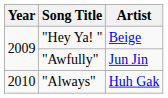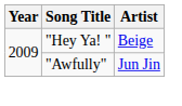 <table class="wikitable sortable">
 <tr>
 <th scope="col">Year</th>
 <th scope="col">Song Title</th>
 <th scope="col">Artist</th>
 </tr>
 <tr>
 <td rowspan="2">2009</td>
 <td>"Hey Ya! "</td>
 <td><a href='#'>Beige</a></td>
 </tr>
 <tr>
 <td> "Awfully"</td>
 <td><a href='#'>Jun Jin</a></td>
 </tr>
-<tr>
-<td>2010</td>
-<td> "Always"</td>
-<td><a href='#'>Huh Gak</a></td>
-</tr>
 </table>
